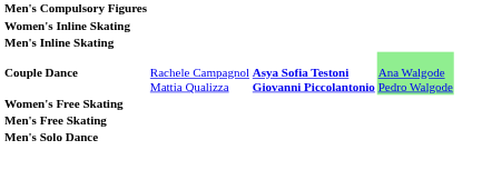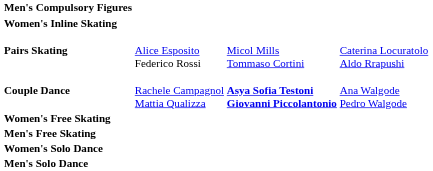 <table>
 <tr>
 <th scope=row style="text-align:left"></th>
 <td></td>
 <td></td>
 <td></td>
 </tr>
 <tr>
 <th scope=row style="text-align:left">Men's Compulsory Figures</th>
 <td></td>
 <td></td>
 <td></td>
 </tr>
 <tr>
 <th scope=row style="text-align:left">Women's Inline Skating</th>
 <td></td>
 <td></td>
 <td></td>
 </tr>
 <tr>
-<th scope=row style="text-align:left">Men's Inline Skating</th>
-<td></td>
-<td></td>
-<td></td>
+<th scope=row style="text-align:left">Pairs Skating</th>
+<td><br><a href='#'>Alice Esposito</a><br>Federico Rossi</td>
+<td><br><a href='#'>Micol Mills</a><br><a href='#'>Tommaso Cortini</a></td>
+<td><br><a href='#'>Caterina Locuratolo</a><br><a href='#'>Aldo Rrapushi</a></td>
 </tr>
 <tr>
 <th scope=row style="text-align:left">Couple Dance</th>
 <td><br><a href='#'>Rachele Campagnol</a><br><a href='#'>Mattia Qualizza</a></td>
 <td><strong><br><a href='#'>Asya Sofia Testoni</a><br><a href='#'>Giovanni Piccolantonio</a></strong></td>
-<td style="background: lightgreen;"><br><a href='#'>Ana Walgode</a><br><a href='#'>Pedro Walgode</a></td>
+<td><br><a href='#'>Ana Walgode</a><br><a href='#'>Pedro Walgode</a></td>
 </tr>
 <tr>
 <th scope=row style="text-align:left">Women's Free Skating</th>
 <td></td>
 <td></td>
 <td></td>
 </tr>
 <tr>
 <th scope=row style="text-align:left">Men's Free Skating</th>
 <td></td>
 <td></td>
 <td></td>
 </tr>
 <tr>
+<th scope=row style="text-align:left">Women's Solo Dance</th>
+<td></td>
+<td></td>
+<td></td>
+</tr>
+<tr>
 <th scope=row style="text-align:left">Men's Solo Dance</th>
 <td></td>
 <td></td>
 <td></td>
 </tr>
 </table>
